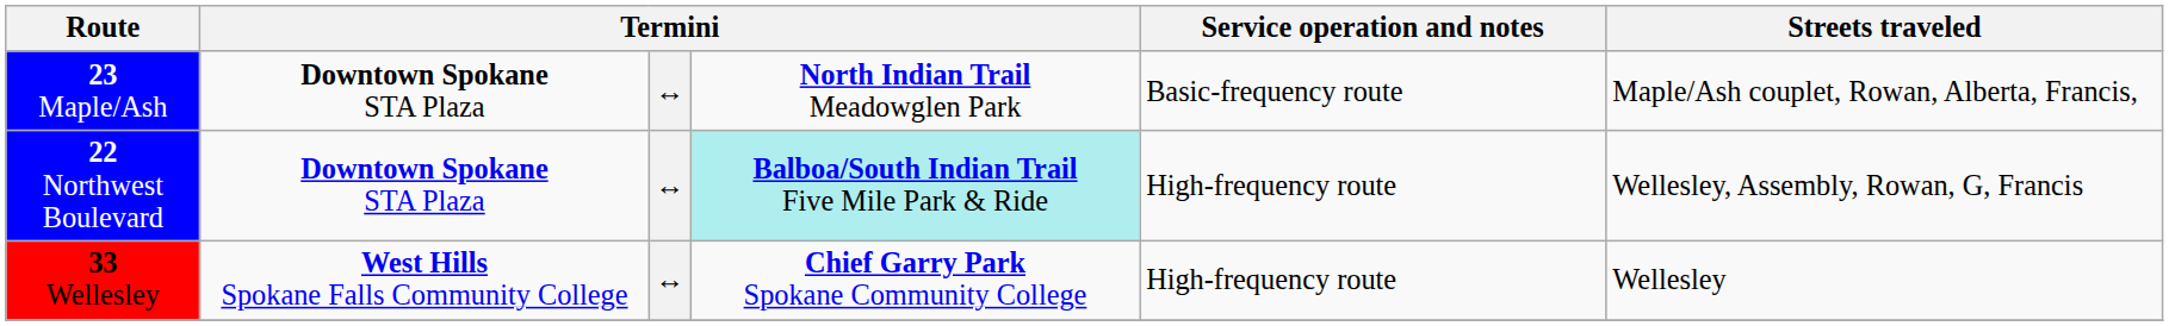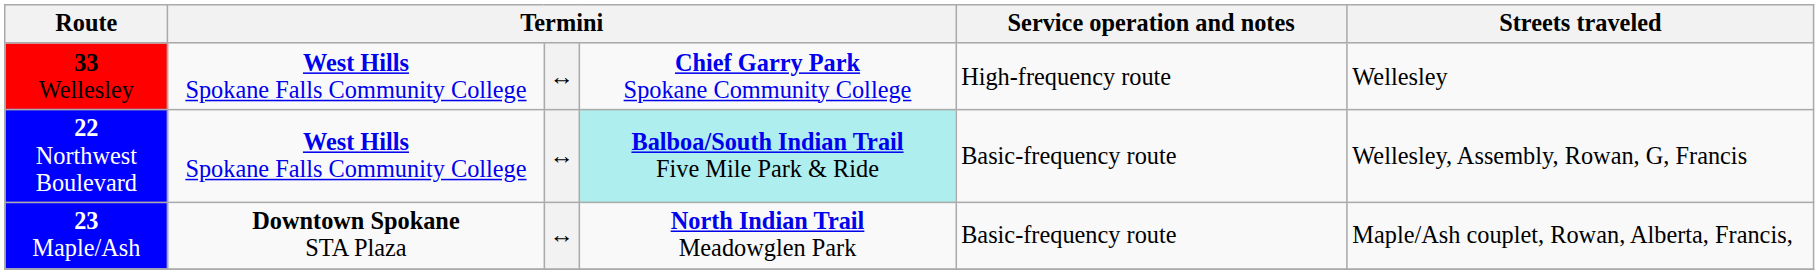 <table class=wikitable style="font-size: 100%">
 <tr>
 <th width="100px">Route</th>
 <th colspan=3>Termini</th>
 <th width="250px">Service operation and notes</th>
 <th width="300px">Streets traveled</th>
+</tr>
+<tr>
+<td style="background:red; color:black" align="center" valign=center><div><strong>33</strong><br>Wellesley</div></td>
+<td ! width="240px" align="center"><strong><a href='#'>West Hills</a></strong> <br><a href='#'>Spokane Falls Community College</a><br></td>
+<th><span>↔</span></th>
+<td ! width="240px" align="center"><strong><a href='#'>Chief Garry Park</a></strong><br><a href='#'>Spokane Community College</a><br></td>
+<td>High-frequency route</td>
+<td>Wellesley</td>
+</tr>
+<tr>
+<td style="background:blue; color:white" align="center" valign=center><div><strong>22</strong><br>Northwest Boulevard</div></td>
+<td ! width="240px" align="center"><strong><a href='#'>West Hills</a></strong> <br><a href='#'>Spokane Falls Community College</a><br></td>
+<th><span>↔</span></th>
+<td ! width="240px" align="center" style="background: paleturquoise;"><strong><a href='#'>Balboa/South Indian Trail</a></strong><br>Five Mile Park & Ride<br></td>
+<td>Basic-frequency route</td>
+<td>Wellesley, Assembly, Rowan, G, Francis</td>
 </tr>
 <tr>
 <td style="background:blue; color:white" align="center" valign=center><div><strong>23</strong><br>Maple/Ash</div></td>
 <td ! width="240px" align="center"><strong>Downtown Spokane</strong> <br>STA Plaza<br></td>
 <th><span>↔</span></th>
 <td ! width="240px" align="center"><strong><a href='#'>North Indian Trail</a></strong><br>Meadowglen Park<br></td>
 <td>Basic-frequency route</td>
 <td>Maple/Ash couplet, Rowan, Alberta, Francis,</td>
 </tr>
 <tr>
-<td style="background:blue; color:white" align="center" valign=center><div><strong>22</strong><br>Northwest Boulevard</div></td>
-<td ! width="240px" align="center"><strong><a href='#'>Downtown Spokane</a></strong> <br><a href='#'>STA Plaza</a><br></td>
-<th><span>↔</span></th>
-<td ! width="240px" align="center" style="background: paleturquoise;"><strong><a href='#'>Balboa/South Indian Trail</a></strong><br>Five Mile Park & Ride<br></td>
-<td>High-frequency route</td>
-<td>Wellesley, Assembly, Rowan, G, Francis</td>
-</tr>
-<tr>
-<td style="background:red; color:black" align="center" valign=center><div><strong>33</strong><br>Wellesley</div></td>
-<td ! width="240px" align="center"><strong><a href='#'>West Hills</a></strong> <br><a href='#'>Spokane Falls Community College</a><br></td>
-<th><span>↔</span></th>
-<td ! width="240px" align="center"><strong><a href='#'>Chief Garry Park</a></strong><br><a href='#'>Spokane Community College</a><br></td>
-<td>High-frequency route</td>
-<td>Wellesley</td>
-</tr>
-<tr>
 </tr>
 </table>
